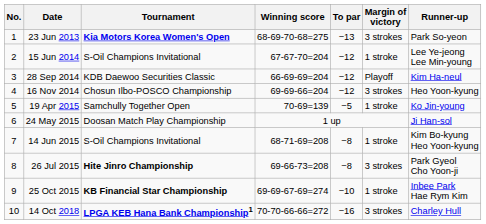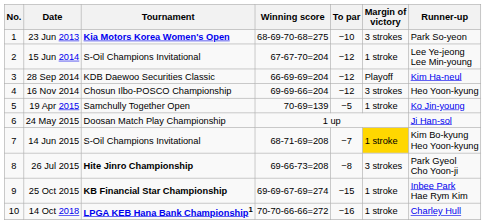 <table class="wikitable" style="font-size:95%;">
 <tr>
 <th>No.</th>
 <th>Date</th>
 <th>Tournament</th>
 <th>Winning score</th>
 <th>To par</th>
 <th>Margin of<br>victory</th>
 <th>Runner-up</th>
 </tr>
 <tr>
 <td align=center>1</td>
 <td align=right>23 Jun <a href='#'>2013</a></td>
 <td><strong><a href='#'>Kia Motors Korea Women's Open</a></strong></td>
 <td align=right>68-69-70-68=275</td>
-<td align=center>−13</td>
+<td align=center>−10</td>
 <td>3 strokes</td>
 <td> Park So-yeon</td>
 </tr>
 <tr>
 <td align=center>2</td>
 <td align=right>15 Jun <a href='#'>2014</a></td>
 <td>S-Oil Champions Invitational</td>
 <td align=right>67-67-70=204</td>
 <td align=center>−12</td>
 <td>1 stroke</td>
 <td> Lee Ye-jeong <br>  Lee Min-young</td>
 </tr>
 <tr>
 <td align=center>3</td>
 <td align=right>28 Sep 2014</td>
 <td>KDB Daewoo Securities Classic</td>
 <td align=right>66-69-69=204</td>
 <td align=center>−12</td>
 <td>Playoff</td>
 <td> <a href='#'>Kim Ha-neul</a></td>
 </tr>
 <tr>
 <td align=center>4</td>
 <td align=right>16 Nov 2014</td>
 <td>Chosun Ilbo-POSCO Championship</td>
 <td align=right>69-69-66=204</td>
 <td align=center>−12</td>
 <td>3 strokes</td>
 <td> Heo Yoon-kyung</td>
 </tr>
 <tr>
 <td align=center>5</td>
 <td align=right>19 Apr <a href='#'>2015</a></td>
 <td>Samchully Together Open</td>
 <td align=right>70-69=139</td>
 <td align=center>−5</td>
 <td>1 stroke</td>
 <td> <a href='#'>Ko Jin-young</a></td>
 </tr>
 <tr>
 <td align=center>6</td>
 <td align=right>24 May 2015</td>
 <td>Doosan Match Play Championship</td>
 <td colspan=3 align=center>1 up</td>
 <td> <a href='#'>Ji Han-sol</a></td>
 </tr>
 <tr>
 <td align=center>7</td>
 <td align=right>14 Jun 2015</td>
 <td>S-Oil Champions Invitational</td>
 <td align=right>68-71-69=208</td>
-<td align=center>−8</td>
-<td>1 stroke</td>
+<td align=center>−7</td>
+<td style="background: gold;">1 stroke</td>
 <td> Kim Bo-kyung <br>  Heo Yoon-kyung</td>
 </tr>
 <tr>
 <td align=center>8</td>
 <td align=right>26 Jul 2015</td>
 <td><strong>Hite Jinro Championship</strong></td>
 <td align=right>69-66-73=208</td>
 <td align=center>−8</td>
 <td>3 strokes</td>
 <td> Park Gyeol <br>  Cho Yoon-ji</td>
 </tr>
 <tr>
 <td align=center>9</td>
 <td align=right>25 Oct 2015</td>
 <td><strong>KB Financial Star Championship</strong></td>
 <td align=right>69-69-67-69=274</td>
-<td align=center>−10</td>
+<td align=center>−15</td>
 <td>1 stroke</td>
 <td> <a href='#'>Inbee Park</a> <br>  Hae Rym Kim</td>
 </tr>
 <tr>
 <td align=center>10</td>
 <td align=right>14 Oct <a href='#'>2018</a></td>
 <td><strong><a href='#'>LPGA KEB Hana Bank Championship</a><sup>1</sup></strong></td>
 <td align=right>70-70-66-66=272</td>
 <td align=center>−16</td>
-<td>3 strokes</td>
+<td>1 stroke</td>
 <td> <a href='#'>Charley Hull</a></td>
 </tr>
 </table>
